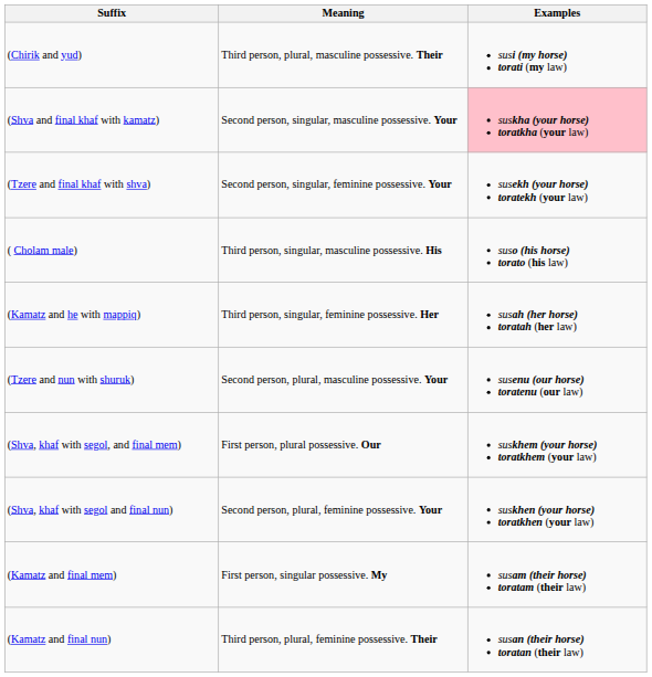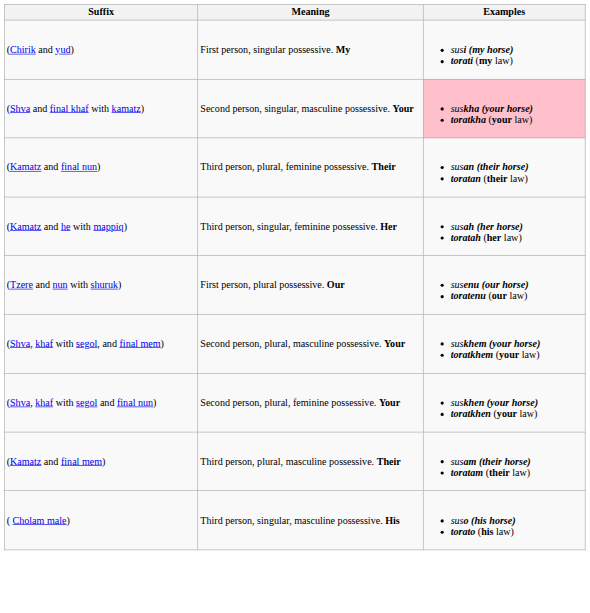 <table class="wikitable">
 <tr>
 <th width="300">Suffix</th>
 <th width="350">Meaning</th>
 <th width="250">Examples</th>
 </tr>
 <tr style="height: 50px">
 <td>  (<a href='#'>Chirik</a> and <a href='#'>yud</a>)</td>
-<td>Third person, plural, masculine possessive. <strong>Their</strong></td>
+<td>First person, singular possessive. <strong>My</strong></td>
 <td><br><ul><li> <em>sus<strong>i<strong><em> (</strong>my<strong> horse)</li><li> </em>torat</strong>i</em></strong> (<strong>my</strong> law)</li></ul></td>
 </tr>
 <tr style="height: 50px">
 <td>  (<a href='#'>Shva</a> and <a href='#'>final khaf</a> with <a href='#'>kamatz</a>)</td>
 <td>Second person, singular, masculine possessive. <strong>Your</strong></td>
 <td style="background: pink;"><br><ul><li> <em>sus<strong>kha<strong><em> (</strong>your<strong> horse)</li><li> </em>torat</strong>kha</em></strong> (<strong>your</strong> law)</li></ul></td>
 </tr>
 <tr style="height: 50px">
-<td>  (<a href='#'>Tzere</a> and <a href='#'>final khaf</a> with <a href='#'>shva</a>)</td>
-<td>Second person, singular, feminine possessive. <strong>Your</strong></td>
-<td><br><ul><li> <em>sus<strong>ekh<strong><em> (</strong>your<strong> horse)</li><li> </em>torat</strong>ekh</em></strong> (<strong>your</strong> law)</li></ul></td>
-</tr>
-<tr style="height: 50px">
-<td> ( <a href='#'>Cholam male</a>)</td>
-<td>Third person, singular, masculine possessive. <strong>His</strong></td>
-<td><br><ul><li> <em>sus<strong>o<strong><em> (</strong>his<strong> horse)</li><li> </em>torat</strong>o</em></strong> (<strong>his</strong> law)</li></ul></td>
+<td>  (<a href='#'>Kamatz</a> and <a href='#'>final nun</a>)</td>
+<td>Third person, plural, feminine possessive. <strong>Their</strong></td>
+<td><br><ul><li> <em>sus<strong>an<strong><em> (</strong>their<strong> horse)</li><li> </em>torat</strong>an</em></strong> (<strong>their</strong> law)</li></ul></td>
 </tr>
 <tr style="height: 50px">
 <td>  (<a href='#'>Kamatz</a> and <a href='#'>he</a> with <a href='#'>mappiq</a>)</td>
 <td>Third person, singular, feminine possessive. <strong>Her</strong></td>
 <td><br><ul><li> <em>sus<strong>ah<strong><em> (</strong>her<strong> horse)</li><li> </em>torat</strong>ah</em></strong> (<strong>her</strong> law)</li></ul></td>
 </tr>
 <tr style="height: 50px">
 <td>  (<a href='#'>Tzere</a> and <a href='#'>nun</a> with <a href='#'>shuruk</a>)</td>
-<td>Second person, plural, masculine possessive. <strong>Your</strong></td>
+<td>First person, plural possessive. <strong>Our</strong></td>
 <td><br><ul><li> <em>sus<strong>enu<strong><em> (</strong>our<strong> horse)</li><li> </em>torat</strong>enu</em></strong> (<strong>our</strong> law)</li></ul></td>
 </tr>
 <tr style="height: 50px">
 <td>  (<a href='#'>Shva</a>, <a href='#'>khaf</a> with <a href='#'>segol</a>, and <a href='#'>final mem</a>)</td>
-<td>First person, plural possessive. <strong>Our</strong></td>
+<td>Second person, plural, masculine possessive. <strong>Your</strong></td>
 <td><br><ul><li> <em>sus<strong>khem<strong><em> (</strong>your<strong> horse)</li><li> </em>torat</strong>khem</em></strong> (<strong>your</strong> law)</li></ul></td>
 </tr>
 <tr style="height: 50px">
 <td>  (<a href='#'>Shva</a>, <a href='#'>khaf</a> with <a href='#'>segol</a> and <a href='#'>final nun</a>)</td>
 <td>Second person, plural, feminine possessive. <strong>Your</strong></td>
 <td><br><ul><li> <em>sus<strong>khen<strong><em> (</strong>your<strong> horse)</li><li> </em>torat</strong>khen</em></strong> (<strong>your</strong> law)</li></ul></td>
 </tr>
 <tr style="height: 50px">
 <td>  (<a href='#'>Kamatz</a> and <a href='#'>final mem</a>)</td>
-<td>First person, singular possessive. <strong>My</strong></td>
+<td>Third person, plural, masculine possessive. <strong>Their</strong></td>
 <td><br><ul><li> <em>sus<strong>am<strong><em> (</strong>their<strong> horse)</li><li> </em>torat</strong>am</em></strong> (<strong>their</strong> law)</li></ul></td>
 </tr>
 <tr style="height: 50px">
-<td>  (<a href='#'>Kamatz</a> and <a href='#'>final nun</a>)</td>
-<td>Third person, plural, feminine possessive. <strong>Their</strong></td>
-<td><br><ul><li> <em>sus<strong>an<strong><em> (</strong>their<strong> horse)</li><li> </em>torat</strong>an</em></strong> (<strong>their</strong> law)</li></ul></td>
+<td> ( <a href='#'>Cholam male</a>)</td>
+<td>Third person, singular, masculine possessive. <strong>His</strong></td>
+<td><br><ul><li> <em>sus<strong>o<strong><em> (</strong>his<strong> horse)</li><li> </em>torat</strong>o</em></strong> (<strong>his</strong> law)</li></ul></td>
 </tr>
 </table>
